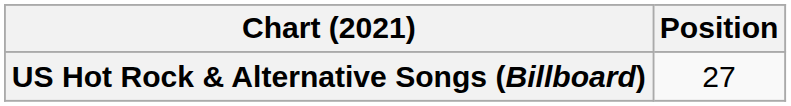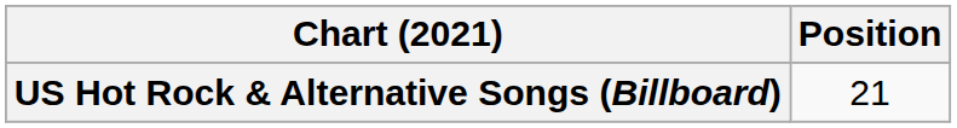 <table class="wikitable plainrowheaders" style="text-align:center">
 <tr>
 <th scope="col">Chart (2021)</th>
 <th scope="col">Position</th>
 </tr>
 <tr>
 <th scope="row">US Hot Rock & Alternative Songs (<em>Billboard</em>)</th>
-<td>27</td>
+<td>21</td>
 </tr>
 </table>
